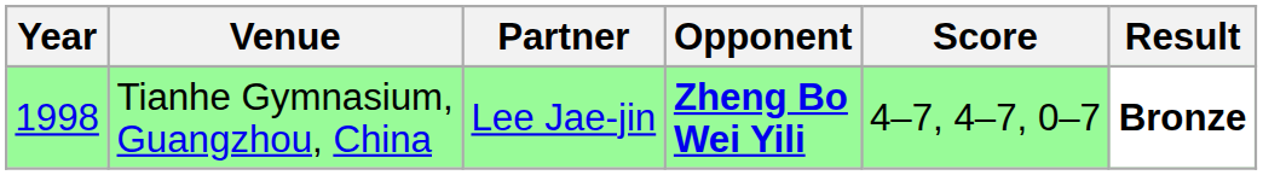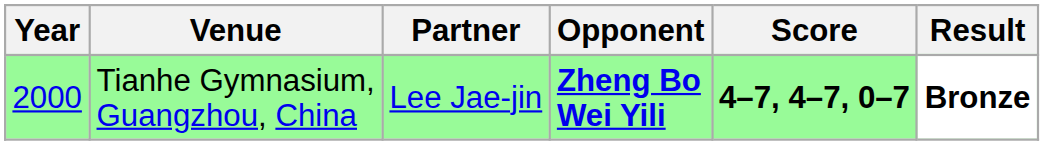 <table class="sortable wikitable" style="font-size: 90%;">
 <tr>
 <th>Year</th>
 <th>Venue</th>
 <th>Partner</th>
 <th>Opponent</th>
 <th>Score</th>
 <th>Result</th>
 </tr>
 <tr style="background:#98FB98">
-<td align="center"><a href='#'>1998</a></td>
+<td align="center"><a href='#'>2000</a></td>
 <td align="left">Tianhe Gymnasium,<br><a href='#'>Guangzhou</a>, <a href='#'>China</a></td>
 <td align="left"> <a href='#'>Lee Jae-jin</a></td>
 <td align="left"><strong> <a href='#'>Zheng Bo</a> <br>  <a href='#'>Wei Yili</a></strong></td>
-<td align="left">4–7, 4–7, 0–7</td>
+<td align="left"><strong>4–7, 4–7, 0–7</strong></td>
 <td style="text-align:left; background:white"> <strong>Bronze</strong></td>
 </tr>
 </table>
